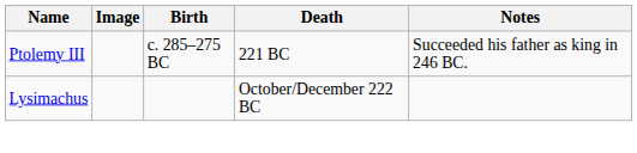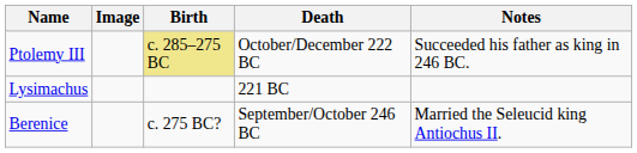 <table class="wikitable">
 <tr>
 <th>Name</th>
 <th>Image</th>
 <th>Birth</th>
 <th>Death</th>
 <th>Notes</th>
 </tr>
 <tr>
 <td><a href='#'>Ptolemy III</a></td>
 <td></td>
-<td>c. 285–275 BC</td>
-<td>221 BC</td>
+<td style="background: khaki;">c. 285–275 BC</td>
+<td>October/December 222 BC</td>
 <td>Succeeded his father as king in 246 BC.</td>
 </tr>
 <tr>
 <td><a href='#'>Lysimachus</a></td>
 <td></td>
 <td></td>
-<td>October/December 222 BC</td>
+<td>221 BC</td>
 <td></td>
 </tr>
+<tr>
+<td><a href='#'>Berenice</a></td>
+<td></td>
+<td>c. 275 BC?</td>
+<td>September/October 246 BC</td>
+<td>Married the Seleucid king <a href='#'>Antiochus II</a>.</td>
+</tr>
 </table>
